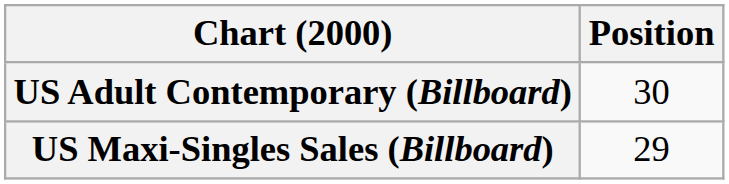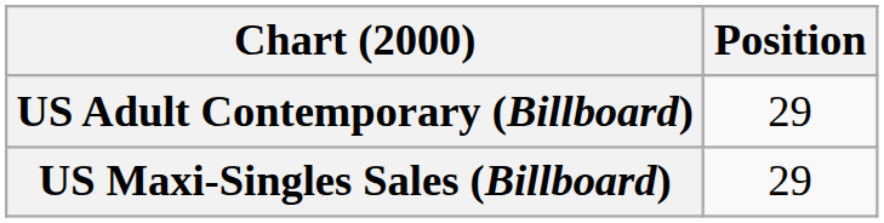 <table class="wikitable sortable plainrowheaders" style="text-align:center">
 <tr>
 <th scope="col">Chart (2000)</th>
 <th scope="col">Position</th>
 </tr>
 <tr>
 <th scope="row">US Adult Contemporary (<em>Billboard</em>)</th>
-<td>30</td>
+<td>29</td>
 </tr>
 <tr>
 <th scope="row">US Maxi-Singles Sales (<em>Billboard</em>)</th>
 <td>29</td>
 </tr>
 </table>
